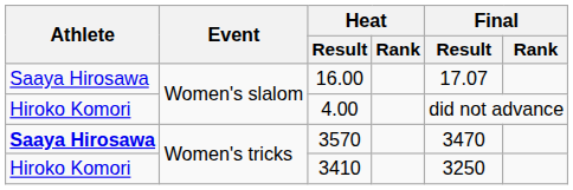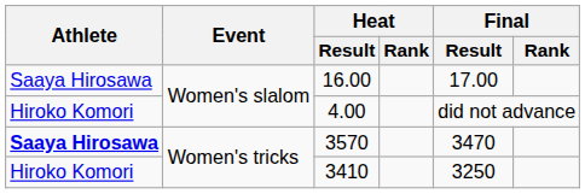 <table class="wikitable" style="font-size:90%;">
 <tr>
 <th rowspan="2">Athlete</th>
 <th rowspan="2">Event</th>
 <th colspan="2">Heat</th>
 <th colspan="2">Final</th>
 </tr>
 <tr style="font-size:95%">
 <th>Result</th>
 <th>Rank</th>
 <th>Result</th>
 <th>Rank</th>
 </tr>
 <tr align=center>
 <td align=left><a href='#'>Saaya Hirosawa</a></td>
 <td style="text-align:left;" rowspan="2">Women's slalom</td>
 <td>16.00</td>
 <td></td>
-<td>17.07</td>
+<td>17.00</td>
 <td></td>
 </tr>
 <tr align=center>
 <td align=left><a href='#'>Hiroko Komori</a></td>
 <td>4.00</td>
 <td></td>
 <td colspan=2>did not advance</td>
 </tr>
 <tr align=center>
 <td align=left><strong><a href='#'>Saaya Hirosawa</a></strong></td>
 <td style="text-align:left;" rowspan="2">Women's tricks</td>
 <td>3570</td>
 <td></td>
 <td>3470</td>
 <td></td>
 </tr>
 <tr align=center>
 <td align=left><a href='#'>Hiroko Komori</a></td>
 <td>3410</td>
 <td></td>
 <td>3250</td>
 <td></td>
 </tr>
 </table>
